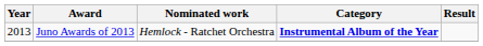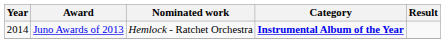 <table class="wikitable plainrowheaders" style="text-align:center;">
 <tr>
 <th>Year</th>
 <th>Award</th>
 <th>Nominated work</th>
 <th>Category</th>
 <th>Result</th>
 </tr>
 <tr>
-<td rowspan="1">2013</td>
+<td rowspan="1">2014</td>
 <td rowspan="1"><a href='#'>Juno Awards of 2013</a></td>
 <td><em>Hemlock</em> - Ratchet Orchestra</td>
 <td><strong><a href='#'>Instrumental Album of the Year</a></strong></td>
 <td></td>
 </tr>
 <tr>
 </tr>
 </table>
